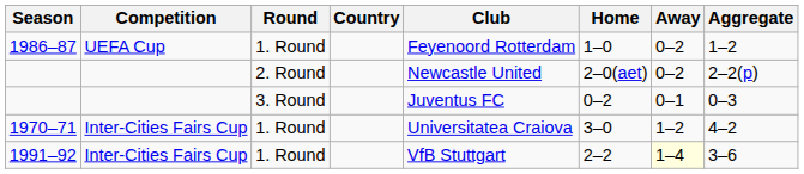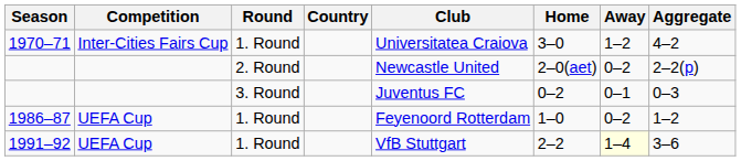 <table class="wikitable">
 <tr>
 <th>Season</th>
 <th>Competition</th>
 <th>Round</th>
 <th>Country</th>
 <th>Club</th>
 <th>Home</th>
 <th>Away</th>
 <th>Aggregate</th>
 </tr>
 <tr>
-<td><a href='#'>1986–87</a></td>
-<td><a href='#'>UEFA Cup</a></td>
+<td><a href='#'>1970–71</a></td>
+<td><a href='#'>Inter-Cities Fairs Cup</a></td>
 <td>1. Round</td>
 <td></td>
-<td><a href='#'>Feyenoord Rotterdam</a></td>
-<td>1–0</td>
-<td>0–2</td>
+<td><a href='#'>Universitatea Craiova</a></td>
+<td>3–0</td>
 <td>1–2</td>
+<td>4–2</td>
 </tr>
 <tr>
 <td></td>
 <td></td>
 <td>2. Round</td>
 <td></td>
 <td><a href='#'>Newcastle United</a></td>
 <td>2–0(<a href='#'>aet</a>)</td>
 <td>0–2</td>
 <td>2–2(<a href='#'>p</a>)</td>
 </tr>
 <tr>
 <td></td>
 <td></td>
 <td>3. Round</td>
 <td></td>
 <td><a href='#'>Juventus FC</a></td>
 <td>0–2</td>
 <td>0–1</td>
 <td>0–3</td>
 </tr>
 <tr>
-<td><a href='#'>1970–71</a></td>
-<td><a href='#'>Inter-Cities Fairs Cup</a></td>
+<td><a href='#'>1986–87</a></td>
+<td><a href='#'>UEFA Cup</a></td>
 <td>1. Round</td>
 <td></td>
-<td><a href='#'>Universitatea Craiova</a></td>
-<td>3–0</td>
+<td><a href='#'>Feyenoord Rotterdam</a></td>
+<td>1–0</td>
+<td>0–2</td>
 <td>1–2</td>
-<td>4–2</td>
 </tr>
 <tr>
 <td><a href='#'>1991–92</a></td>
-<td><a href='#'>Inter-Cities Fairs Cup</a></td>
+<td><a href='#'>UEFA Cup</a></td>
 <td>1. Round</td>
 <td></td>
 <td><a href='#'>VfB Stuttgart</a></td>
 <td>2–2</td>
 <td style="background: lightyellow;">1–4</td>
 <td>3–6</td>
 </tr>
 </table>
